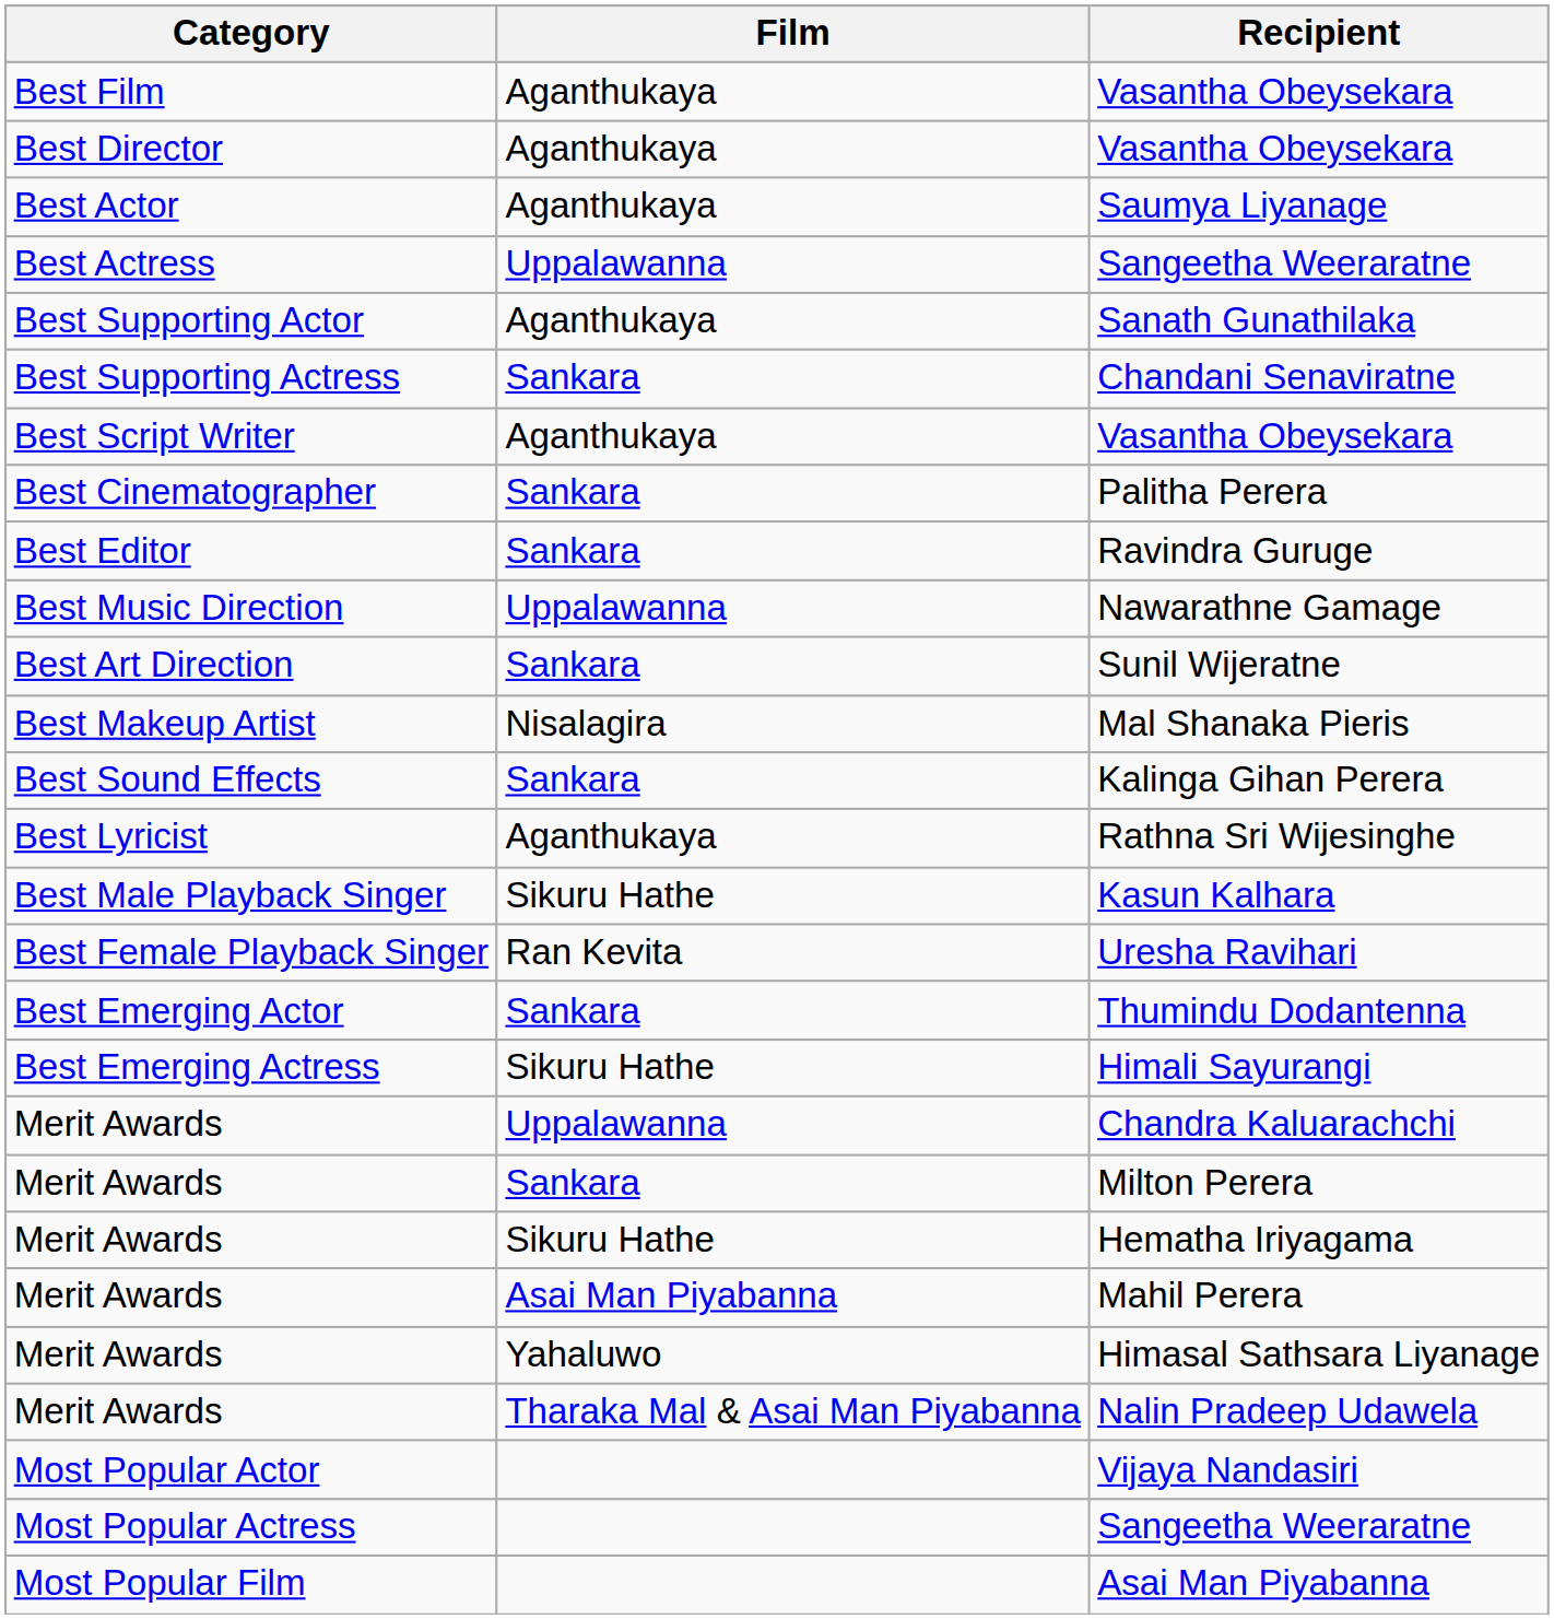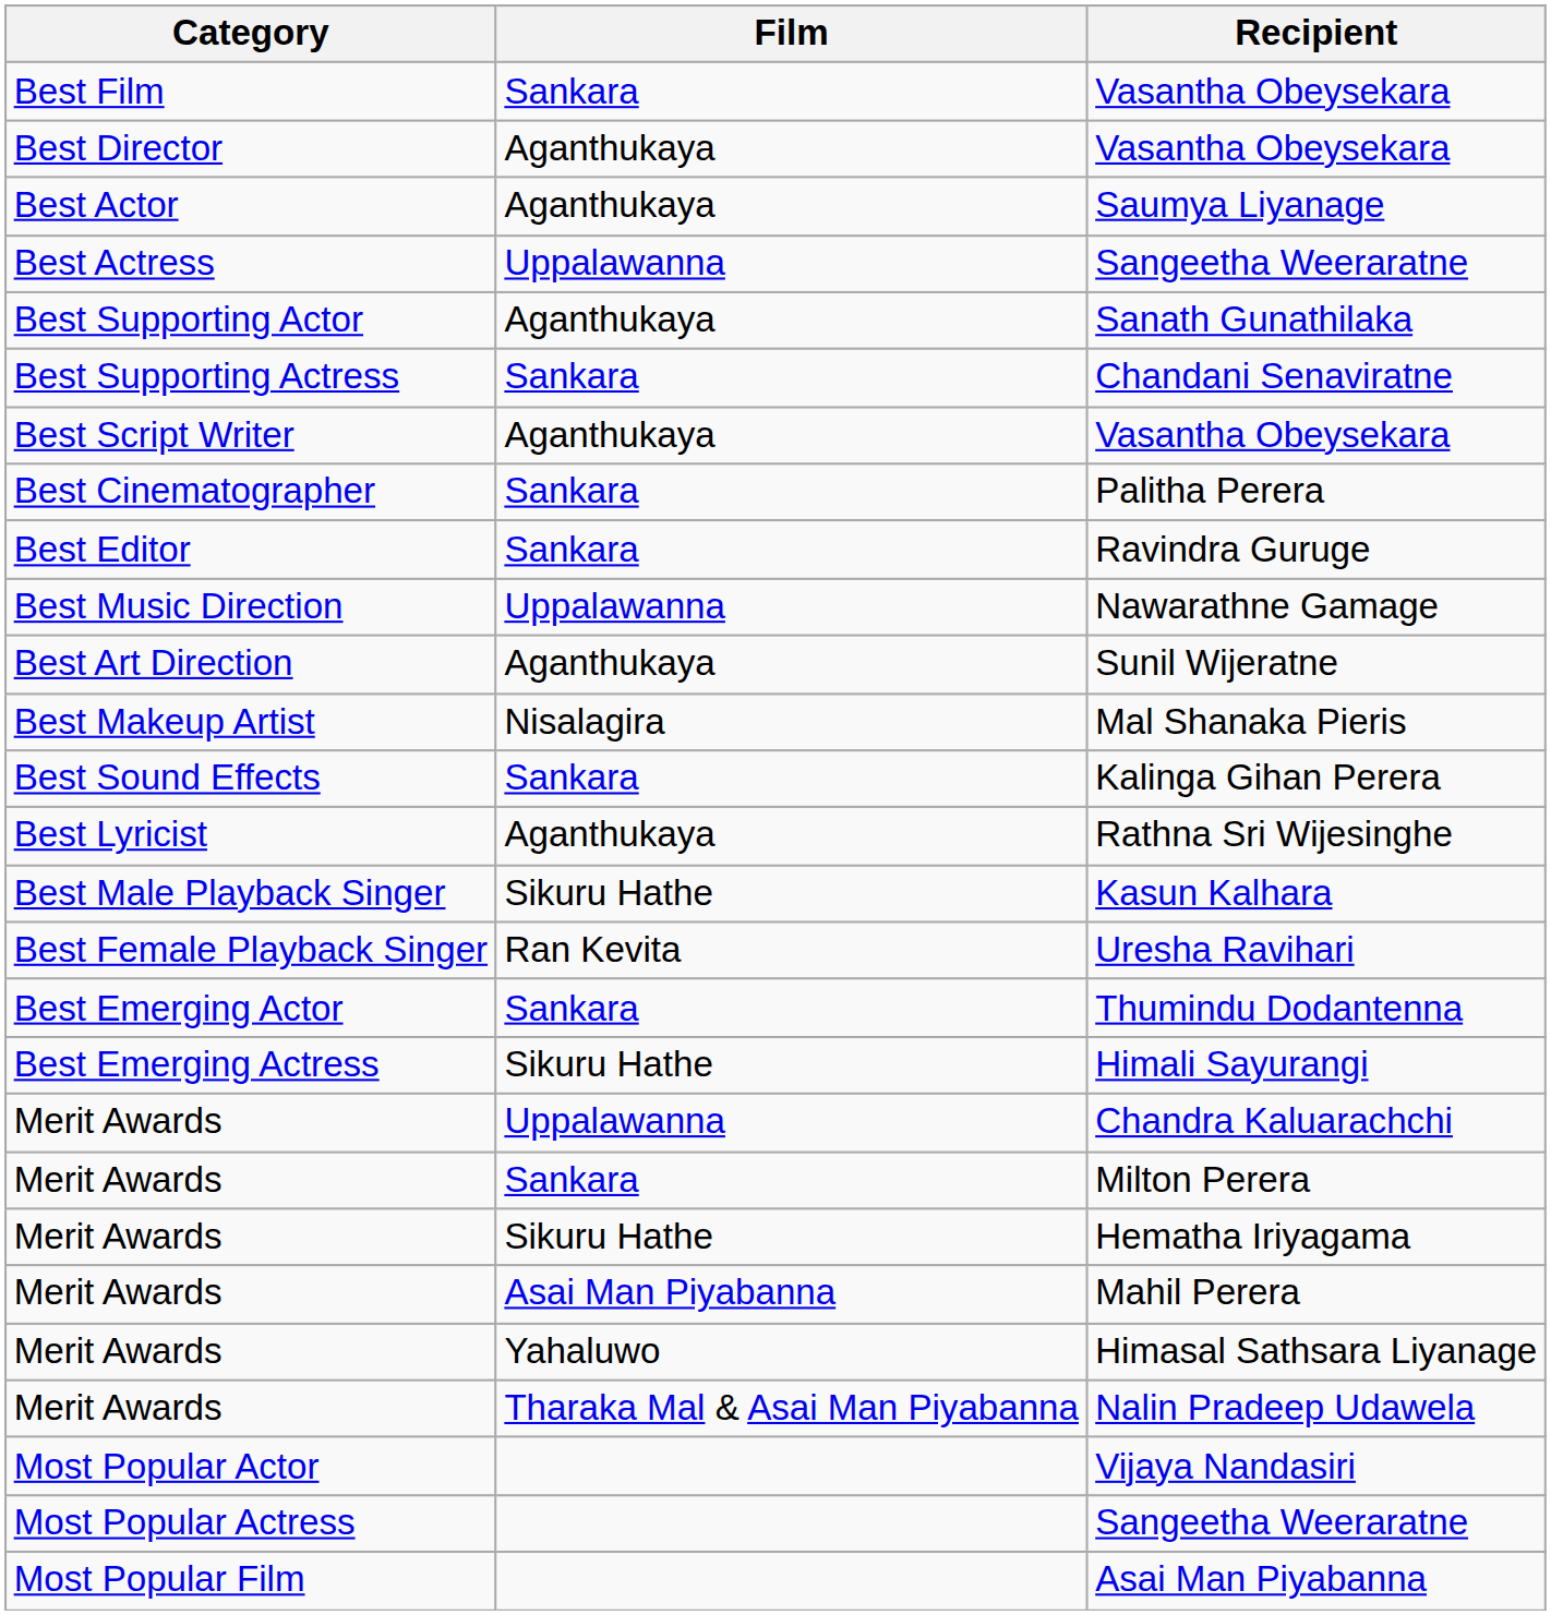 <table class="wikitable plainrowheaders sortable">
 <tr>
 <th scope="col">Category</th>
 <th scope="col">Film</th>
 <th scope="col">Recipient</th>
 </tr>
 <tr>
 <td><a href='#'>Best Film</a></td>
-<td>Aganthukaya</td>
+<td><a href='#'>Sankara</a></td>
 <td><a href='#'>Vasantha Obeysekara</a></td>
 </tr>
 <tr>
 <td><a href='#'>Best Director</a></td>
 <td>Aganthukaya</td>
 <td><a href='#'>Vasantha Obeysekara</a></td>
 </tr>
 <tr>
 <td><a href='#'>Best Actor</a></td>
 <td>Aganthukaya</td>
 <td><a href='#'>Saumya Liyanage</a></td>
 </tr>
 <tr>
 <td><a href='#'>Best Actress</a></td>
 <td><a href='#'>Uppalawanna</a></td>
 <td><a href='#'>Sangeetha Weeraratne</a></td>
 </tr>
 <tr>
 <td><a href='#'>Best Supporting Actor</a></td>
 <td>Aganthukaya</td>
 <td><a href='#'>Sanath Gunathilaka</a></td>
 </tr>
 <tr>
 <td><a href='#'>Best Supporting Actress</a></td>
 <td><a href='#'>Sankara</a></td>
 <td><a href='#'>Chandani Senaviratne</a></td>
 </tr>
 <tr>
 <td><a href='#'>Best Script Writer</a></td>
 <td>Aganthukaya</td>
 <td><a href='#'>Vasantha Obeysekara</a></td>
 </tr>
 <tr>
 <td><a href='#'>Best Cinematographer</a></td>
 <td><a href='#'>Sankara</a></td>
 <td>Palitha Perera</td>
 </tr>
 <tr>
 <td><a href='#'>Best Editor</a></td>
 <td><a href='#'>Sankara</a></td>
 <td>Ravindra Guruge</td>
 </tr>
 <tr>
 <td><a href='#'>Best Music Direction</a></td>
 <td><a href='#'>Uppalawanna</a></td>
 <td>Nawarathne Gamage</td>
 </tr>
 <tr>
 <td><a href='#'>Best Art Direction</a></td>
-<td><a href='#'>Sankara</a></td>
+<td>Aganthukaya</td>
 <td>Sunil Wijeratne</td>
 </tr>
 <tr>
 <td><a href='#'>Best Makeup Artist</a></td>
 <td>Nisalagira</td>
 <td>Mal Shanaka Pieris</td>
 </tr>
 <tr>
 <td><a href='#'>Best Sound Effects</a></td>
 <td><a href='#'>Sankara</a></td>
 <td>Kalinga Gihan Perera</td>
 </tr>
 <tr>
 <td><a href='#'>Best Lyricist</a></td>
 <td>Aganthukaya</td>
 <td>Rathna Sri Wijesinghe</td>
 </tr>
 <tr>
 <td><a href='#'>Best Male Playback Singer</a></td>
 <td>Sikuru Hathe</td>
 <td><a href='#'>Kasun Kalhara</a></td>
 </tr>
 <tr>
 <td><a href='#'>Best Female Playback Singer</a></td>
 <td>Ran Kevita</td>
 <td><a href='#'>Uresha Ravihari</a></td>
 </tr>
 <tr>
 <td><a href='#'>Best Emerging Actor</a></td>
 <td><a href='#'>Sankara</a></td>
 <td><a href='#'>Thumindu Dodantenna</a></td>
 </tr>
 <tr>
 <td><a href='#'>Best Emerging Actress</a></td>
 <td>Sikuru Hathe</td>
 <td><a href='#'>Himali Sayurangi</a></td>
 </tr>
 <tr>
 <td>Merit Awards</td>
 <td><a href='#'>Uppalawanna</a></td>
 <td><a href='#'>Chandra Kaluarachchi</a></td>
 </tr>
 <tr>
 <td>Merit Awards</td>
 <td><a href='#'>Sankara</a></td>
 <td>Milton Perera</td>
 </tr>
 <tr>
 <td>Merit Awards</td>
 <td>Sikuru Hathe</td>
 <td>Hematha Iriyagama</td>
 </tr>
 <tr>
 <td>Merit Awards</td>
 <td><a href='#'>Asai Man Piyabanna</a></td>
 <td>Mahil Perera</td>
 </tr>
 <tr>
 <td>Merit Awards</td>
 <td>Yahaluwo</td>
 <td>Himasal Sathsara Liyanage</td>
 </tr>
 <tr>
 <td>Merit Awards</td>
 <td><a href='#'>Tharaka Mal</a> & <a href='#'>Asai Man Piyabanna</a></td>
 <td><a href='#'>Nalin Pradeep Udawela</a></td>
 </tr>
 <tr>
 <td><a href='#'>Most Popular Actor</a></td>
 <td></td>
 <td><a href='#'>Vijaya Nandasiri</a></td>
 </tr>
 <tr>
 <td><a href='#'>Most Popular Actress</a></td>
 <td></td>
 <td><a href='#'>Sangeetha Weeraratne</a></td>
 </tr>
 <tr>
 <td><a href='#'>Most Popular Film</a></td>
 <td></td>
 <td><a href='#'>Asai Man Piyabanna</a></td>
 </tr>
 </table>
